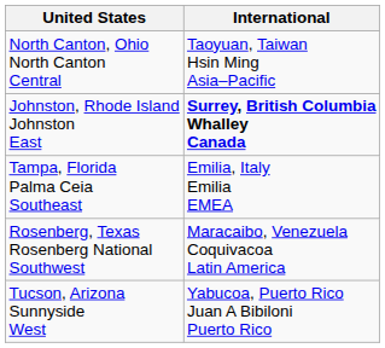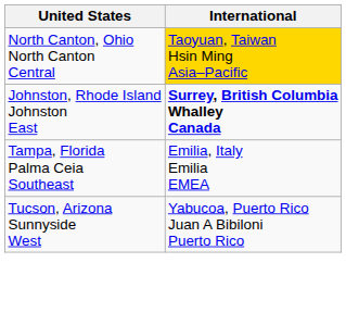 <table class="wikitable">
 <tr>
 <th>United States</th>
 <th>International</th>
 </tr>
 <tr>
 <td> <a href='#'>North Canton</a>, <a href='#'>Ohio</a><br> North Canton <br><a href='#'>Central</a></td>
-<td> <a href='#'>Taoyuan</a>, <a href='#'>Taiwan</a><br> Hsin Ming <br><a href='#'>Asia–Pacific</a></td>
+<td style="background: gold;"> <a href='#'>Taoyuan</a>, <a href='#'>Taiwan</a><br> Hsin Ming <br><a href='#'>Asia–Pacific</a></td>
 </tr>
 <tr>
 <td> <a href='#'>Johnston</a>, <a href='#'>Rhode Island</a><br> Johnston <br><a href='#'>East</a></td>
 <td><strong> <a href='#'>Surrey</a>, <a href='#'>British Columbia</a><br> Whalley <br><a href='#'>Canada</a></strong></td>
 </tr>
 <tr>
 <td> <a href='#'>Tampa</a>, <a href='#'>Florida</a><br> Palma Ceia <br><a href='#'>Southeast</a></td>
 <td> <a href='#'>Emilia</a>, <a href='#'>Italy</a><br> Emilia <br><a href='#'>EMEA</a></td>
 </tr>
 <tr>
-<td> <a href='#'>Rosenberg</a>, <a href='#'>Texas</a><br> Rosenberg National <br><a href='#'>Southwest</a></td>
-<td> <a href='#'>Maracaibo</a>, <a href='#'>Venezuela</a><br> Coquivacoa <br><a href='#'>Latin America</a></td>
-</tr>
-<tr>
 <td> <a href='#'>Tucson</a>, <a href='#'>Arizona</a><br> Sunnyside<br><a href='#'>West</a></td>
 <td> <a href='#'>Yabucoa</a>, <a href='#'>Puerto Rico</a><br> Juan A Bibiloni <br><a href='#'>Puerto Rico</a></td>
 </tr>
 </table>
